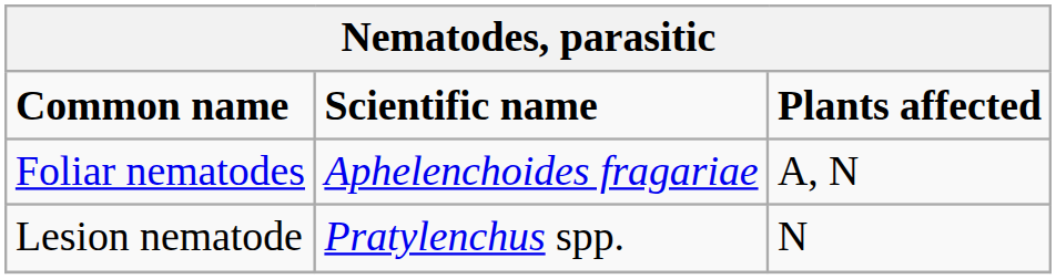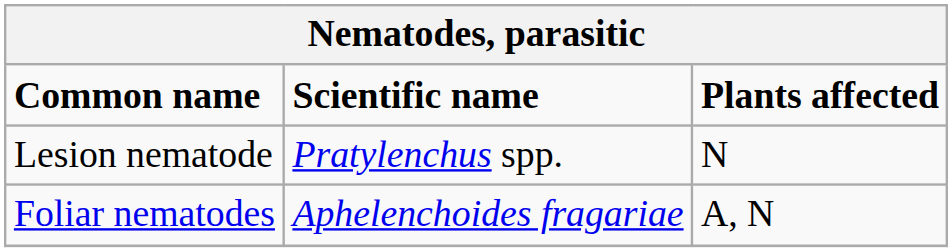 <table class="wikitable" style="clear">
 <tr>
 <th colspan=3><strong>Nematodes, parasitic</strong><br></th>
 </tr>
 <tr>
 <td><strong>Common name</strong></td>
 <td><strong>Scientific name</strong></td>
 <td><strong>Plants affected</strong></td>
 </tr>
 <tr>
+<td>Lesion nematode</td>
+<td><em><a href='#'>Pratylenchus</a></em> spp.</td>
+<td>N</td>
+</tr>
+<tr>
 <td><a href='#'>Foliar nematodes</a></td>
 <td><em><a href='#'>Aphelenchoides fragariae</a></em></td>
 <td>A, N</td>
 </tr>
 <tr>
-<td>Lesion nematode</td>
-<td><em><a href='#'>Pratylenchus</a></em> spp.</td>
-<td>N</td>
-</tr>
-<tr>
 </tr>
 </table>
